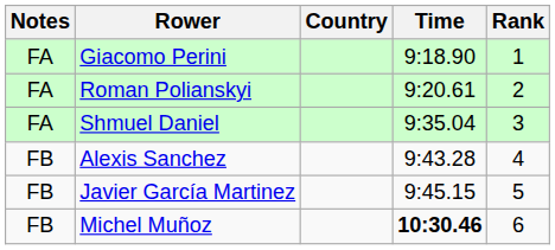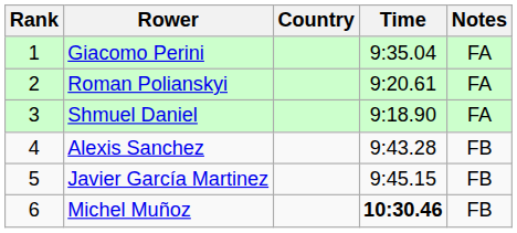 <table class="wikitable" style="text-align:center">
 <tr>
-<th>Notes</th>
+<th>Rank</th>
 <th>Rower</th>
 <th>Country</th>
 <th>Time</th>
-<th>Rank</th>
+<th>Notes</th>
 </tr>
 <tr bgcolor=ccffcc>
-<td>FA</td>
+<td>1</td>
 <td align="left"><a href='#'>Giacomo Perini</a></td>
 <td align="left"></td>
-<td>9:18.90</td>
-<td>1</td>
+<td>9:35.04</td>
+<td>FA</td>
 </tr>
 <tr bgcolor=ccffcc>
-<td>FA</td>
+<td>2</td>
 <td align="left"><a href='#'>Roman Polianskyi</a></td>
 <td align="left"></td>
 <td>9:20.61</td>
-<td>2</td>
+<td>FA</td>
 </tr>
 <tr bgcolor=ccffcc>
-<td>FA</td>
+<td>3</td>
 <td align="left"><a href='#'>Shmuel Daniel</a></td>
 <td align="left"></td>
-<td>9:35.04</td>
-<td>3</td>
+<td>9:18.90</td>
+<td>FA</td>
 </tr>
 <tr>
-<td>FB</td>
+<td>4</td>
 <td align="left"><a href='#'>Alexis Sanchez</a></td>
 <td align="left"></td>
 <td>9:43.28</td>
-<td>4</td>
+<td>FB</td>
 </tr>
 <tr>
-<td>FB</td>
+<td>5</td>
 <td align="left"><a href='#'>Javier García Martinez</a></td>
 <td align="left"></td>
 <td>9:45.15</td>
-<td>5</td>
+<td>FB</td>
 </tr>
 <tr>
-<td>FB</td>
+<td>6</td>
 <td align="left"><a href='#'>Michel Muñoz</a></td>
 <td align="left"></td>
 <td><strong>10:30.46</strong></td>
-<td>6</td>
+<td>FB</td>
 </tr>
 </table>
